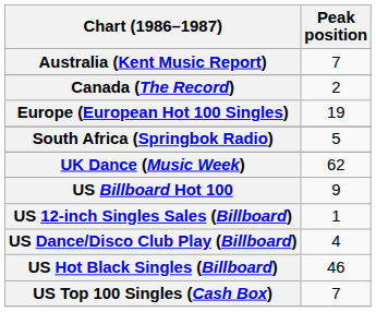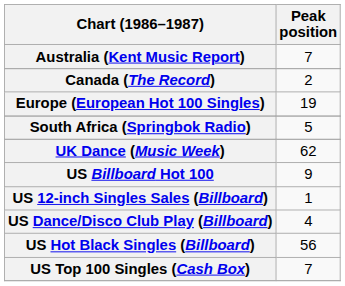 <table class="wikitable sortable plainrowheaders" style="text-align:center">
 <tr>
 <th scope="col">Chart (1986–1987)</th>
 <th scope="col">Peak<br>position</th>
 </tr>
 <tr>
 <th scope="row">Australia (<a href='#'>Kent Music Report</a>)</th>
 <td>7</td>
 </tr>
 <tr>
 </tr>
 <tr>
 </tr>
 <tr>
 <th scope="row">Canada (<em><a href='#'>The Record</a></em>)</th>
 <td>2</td>
 </tr>
 <tr>
 <th scope="row">Europe (<a href='#'>European Hot 100 Singles</a>)</th>
 <td>19</td>
 </tr>
 <tr>
 </tr>
 <tr>
 </tr>
 <tr>
 <th scope="row">South Africa (<a href='#'>Springbok Radio</a>)</th>
 <td>5</td>
 </tr>
 <tr>
 </tr>
 <tr>
 </tr>
 <tr>
 </tr>
 <tr>
 <th scope="row"><a href='#'>UK Dance</a> (<em><a href='#'>Music Week</a></em>)</th>
 <td>62</td>
 </tr>
 <tr>
 <th scope="row">US <a href='#'><em>Billboard</em> Hot 100</a></th>
 <td>9</td>
 </tr>
 <tr>
 <th scope="row">US <a href='#'>12-inch Singles Sales</a> (<em><a href='#'>Billboard</a></em>)</th>
 <td>1</td>
 </tr>
 <tr>
 <th scope="row">US <a href='#'>Dance/Disco Club Play</a> (<em><a href='#'>Billboard</a></em>)</th>
 <td>4</td>
 </tr>
 <tr>
 <th scope="row">US <a href='#'>Hot Black Singles</a> (<em><a href='#'>Billboard</a></em>)</th>
-<td>46</td>
+<td>56</td>
 </tr>
 <tr>
 <th scope="row">US Top 100 Singles (<em><a href='#'>Cash Box</a></em>)</th>
 <td>7</td>
 </tr>
 <tr>
 </tr>
 </table>
